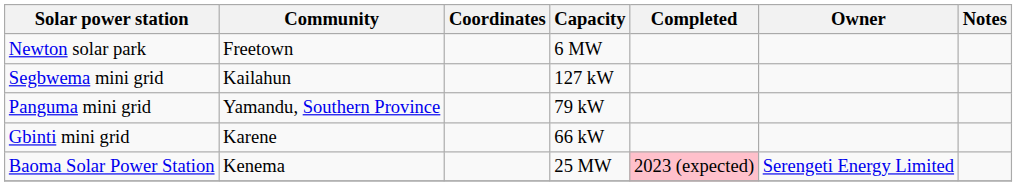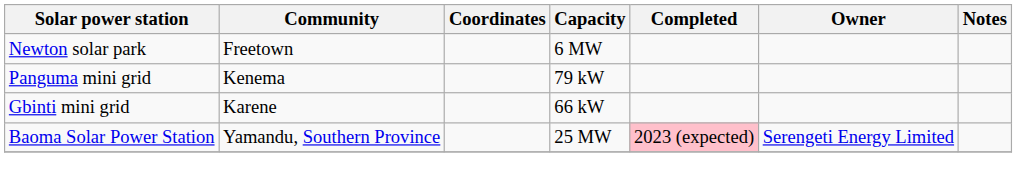 <table class="wikitable sortable">
 <tr>
 <th>Solar power station</th>
 <th>Community</th>
 <th>Coordinates</th>
 <th>Capacity</th>
 <th>Completed</th>
 <th>Owner</th>
 <th>Notes</th>
 </tr>
 <tr>
 <td><a href='#'>Newton</a> solar park</td>
 <td>Freetown</td>
 <td></td>
 <td>6 MW</td>
 <td></td>
 <td></td>
 <td></td>
 </tr>
 <tr>
-<td><a href='#'>Segbwema</a> mini grid</td>
-<td>Kailahun</td>
-<td></td>
-<td>127 kW</td>
-<td></td>
-<td></td>
-<td></td>
-</tr>
-<tr>
 <td><a href='#'>Panguma</a> mini grid</td>
-<td>Yamandu, <a href='#'>Southern Province</a></td>
+<td>Kenema</td>
 <td></td>
 <td>79 kW</td>
 <td></td>
 <td></td>
 <td></td>
 </tr>
 <tr>
 <td><a href='#'>Gbinti</a> mini grid</td>
 <td>Karene</td>
 <td></td>
 <td>66 kW</td>
 <td></td>
 <td></td>
 <td></td>
 </tr>
 <tr>
 <td><a href='#'>Baoma Solar Power Station</a></td>
-<td>Kenema</td>
+<td>Yamandu, <a href='#'>Southern Province</a></td>
 <td></td>
 <td>25 MW</td>
 <td style="background: pink;">2023 (expected)</td>
 <td><a href='#'>Serengeti Energy Limited</a></td>
 <td></td>
 </tr>
 <tr>
 </tr>
 </table>
